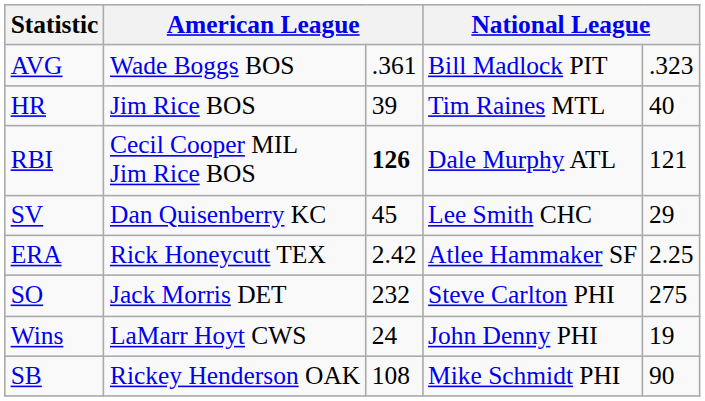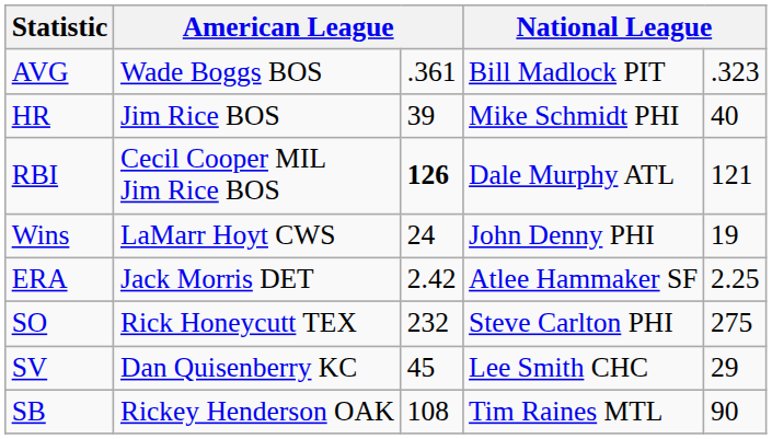 <table class="wikitable">
 <tr>
 <th>Statistic</th>
 <th colspan=2><a href='#'>American League</a></th>
 <th colspan=2><a href='#'>National League</a></th>
 </tr>
 <tr>
 <td><a href='#'>AVG</a></td>
 <td><a href='#'>Wade Boggs</a> BOS</td>
 <td>.361</td>
 <td><a href='#'>Bill Madlock</a> PIT</td>
 <td>.323</td>
 </tr>
 <tr>
 <td><a href='#'>HR</a></td>
 <td><a href='#'>Jim Rice</a> BOS</td>
 <td>39</td>
-<td><a href='#'>Tim Raines</a> MTL</td>
+<td><a href='#'>Mike Schmidt</a> PHI</td>
 <td>40</td>
 </tr>
 <tr>
 <td><a href='#'>RBI</a></td>
 <td><a href='#'>Cecil Cooper</a> MIL<br><a href='#'>Jim Rice</a> BOS</td>
 <td><strong>126</strong></td>
 <td><a href='#'>Dale Murphy</a> ATL</td>
 <td>121</td>
 </tr>
 <tr>
+<td><a href='#'>Wins</a></td>
+<td><a href='#'>LaMarr Hoyt</a> CWS</td>
+<td>24</td>
+<td><a href='#'>John Denny</a> PHI</td>
+<td>19</td>
+</tr>
+<tr>
+<td><a href='#'>ERA</a></td>
+<td><a href='#'>Jack Morris</a> DET</td>
+<td>2.42</td>
+<td><a href='#'>Atlee Hammaker</a> SF</td>
+<td>2.25</td>
+</tr>
+<tr>
+<td><a href='#'>SO</a></td>
+<td><a href='#'>Rick Honeycutt</a> TEX</td>
+<td>232</td>
+<td><a href='#'>Steve Carlton</a> PHI</td>
+<td>275</td>
+</tr>
+<tr>
 <td><a href='#'>SV</a></td>
 <td><a href='#'>Dan Quisenberry</a> KC</td>
 <td>45</td>
 <td><a href='#'>Lee Smith</a> CHC</td>
 <td>29</td>
 </tr>
 <tr>
-<td><a href='#'>ERA</a></td>
-<td><a href='#'>Rick Honeycutt</a> TEX</td>
-<td>2.42</td>
-<td><a href='#'>Atlee Hammaker</a> SF</td>
-<td>2.25</td>
-</tr>
-<tr>
-<td><a href='#'>SO</a></td>
-<td><a href='#'>Jack Morris</a> DET</td>
-<td>232</td>
-<td><a href='#'>Steve Carlton</a> PHI</td>
-<td>275</td>
-</tr>
-<tr>
-<td><a href='#'>Wins</a></td>
-<td><a href='#'>LaMarr Hoyt</a> CWS</td>
-<td>24</td>
-<td><a href='#'>John Denny</a> PHI</td>
-<td>19</td>
-</tr>
-<tr>
 <td><a href='#'>SB</a></td>
 <td><a href='#'>Rickey Henderson</a> OAK</td>
 <td>108</td>
-<td><a href='#'>Mike Schmidt</a> PHI</td>
+<td><a href='#'>Tim Raines</a> MTL</td>
 <td>90</td>
 </tr>
 </table>
